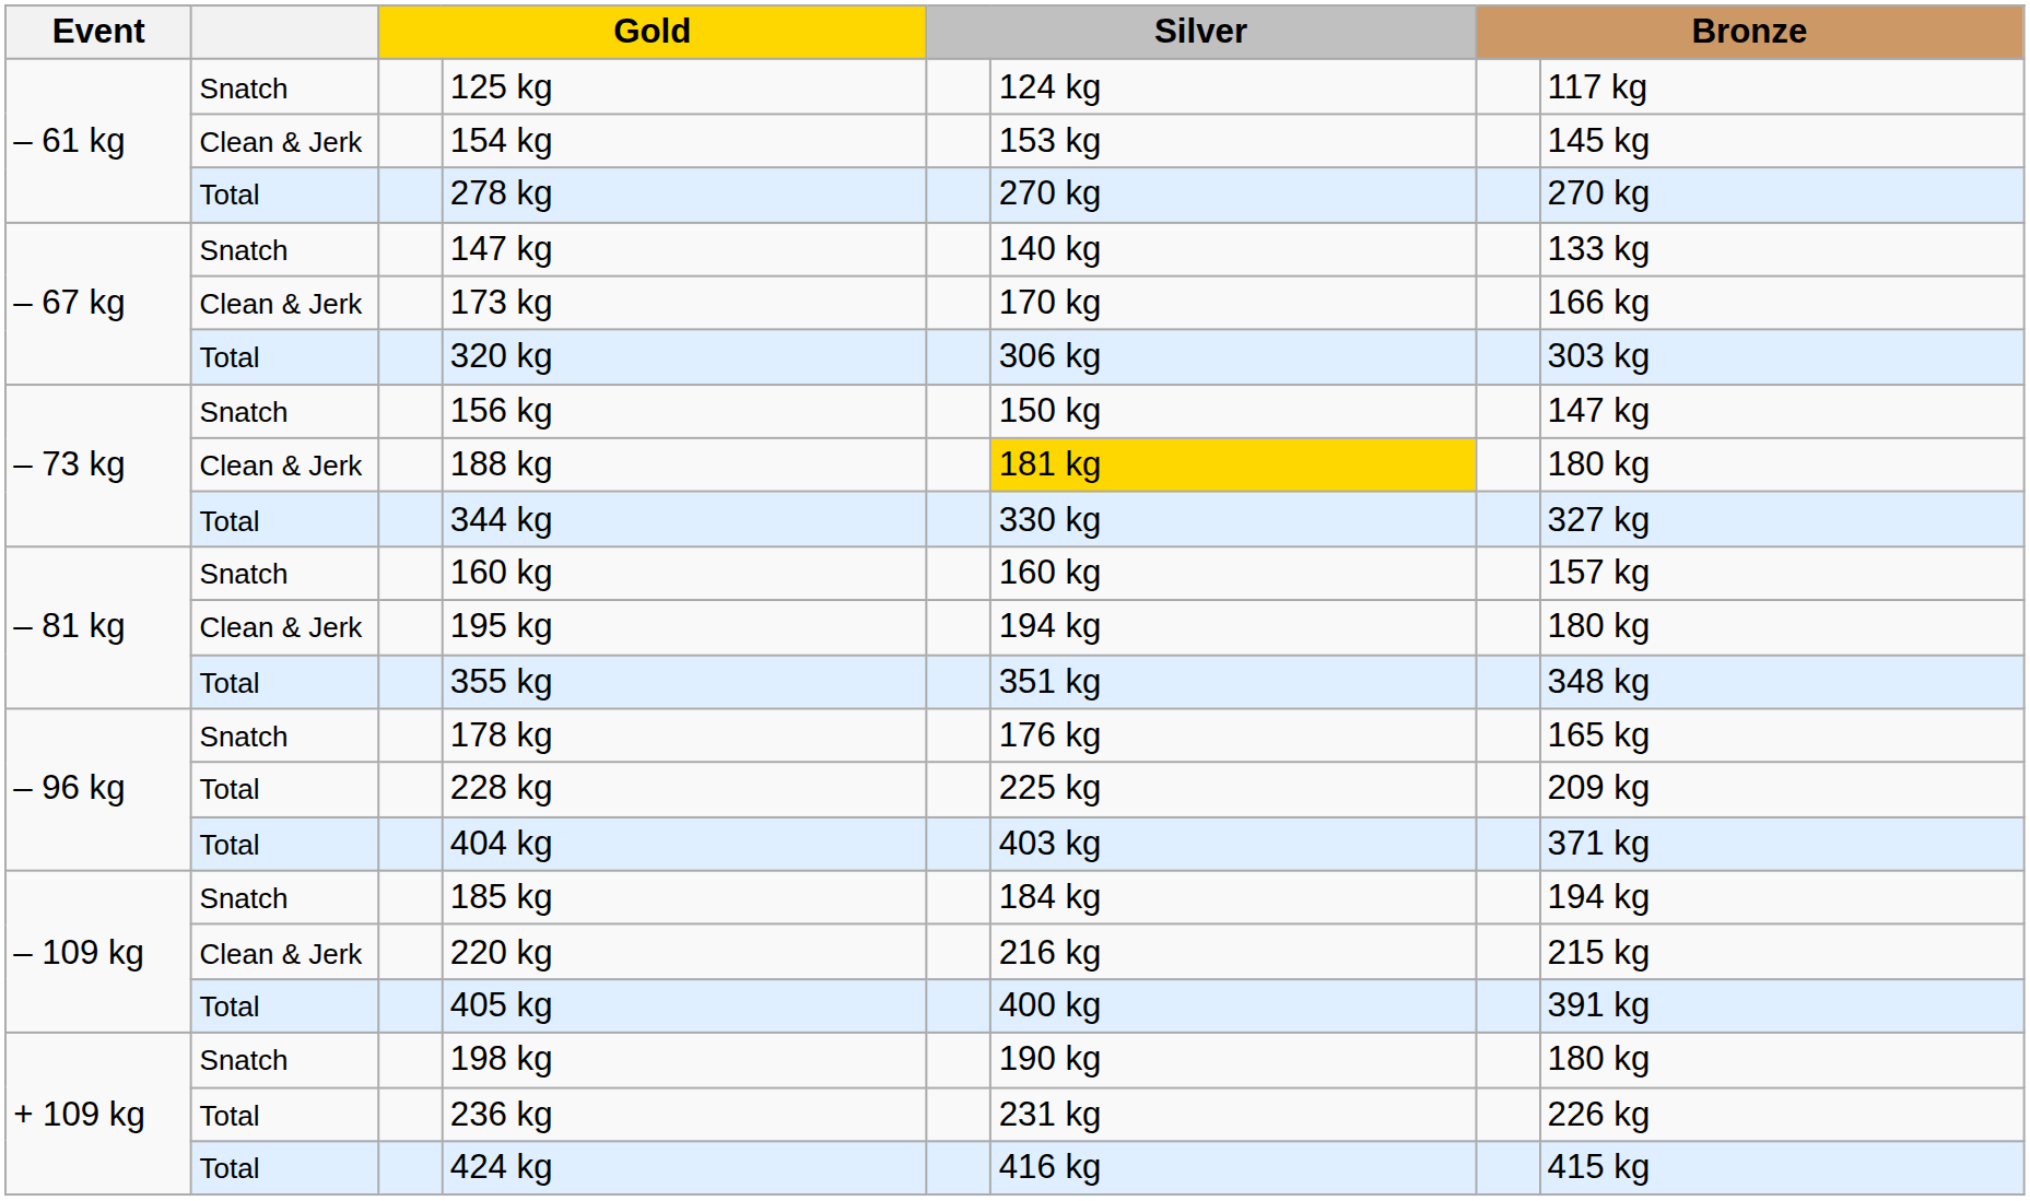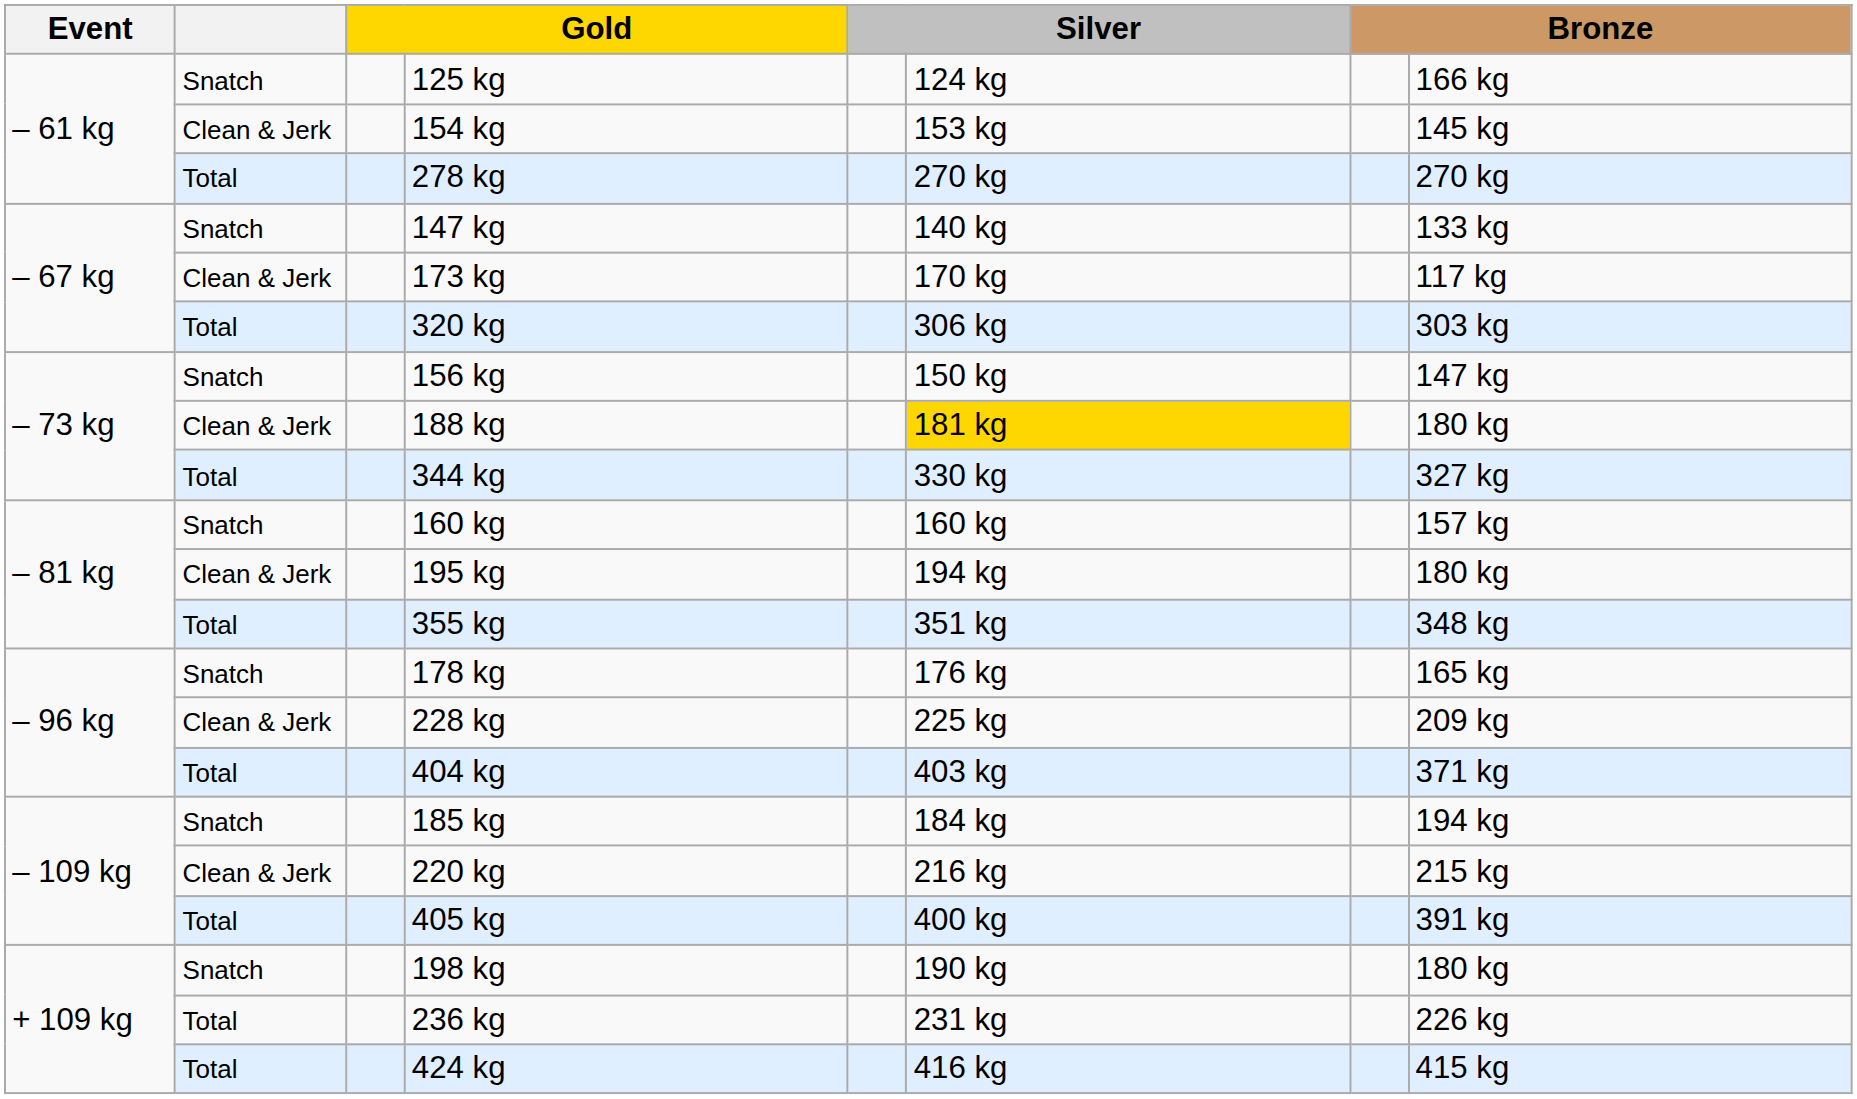 <table class="wikitable">
 <tr>
 <th width=80>Event</th>
 <th width=80></th>
 <td bgcolor=gold align="center" colspan=2 width=250><strong>Gold</strong></td>
 <td bgcolor=silver align="center" colspan=2 width=250><strong>Silver</strong></td>
 <td bgcolor=#cc9966 colspan=2 align="center" width=250><strong>Bronze</strong></td>
 </tr>
 <tr>
 <td rowspan=3>– 61 kg</td>
 <td><small>Snatch</small></td>
 <td></td>
 <td>125 kg</td>
 <td></td>
 <td>124 kg</td>
 <td></td>
-<td>117 kg</td>
+<td>166 kg</td>
 </tr>
 <tr>
 <td><small>Clean & Jerk</small></td>
 <td></td>
 <td>154 kg</td>
 <td></td>
 <td>153 kg</td>
 <td></td>
 <td>145 kg</td>
 </tr>
 <tr bgcolor=#dfefff>
 <td><small>Total</small></td>
 <td></td>
 <td>278 kg</td>
 <td></td>
 <td>270 kg</td>
 <td></td>
 <td>270 kg</td>
 </tr>
 <tr>
 <td rowspan=3>– 67 kg</td>
 <td><small>Snatch</small></td>
 <td></td>
 <td>147 kg</td>
 <td></td>
 <td>140 kg</td>
 <td></td>
 <td>133 kg</td>
 </tr>
 <tr>
 <td><small>Clean & Jerk</small></td>
 <td></td>
 <td>173 kg</td>
 <td></td>
 <td>170 kg</td>
 <td></td>
-<td>166 kg</td>
+<td>117 kg</td>
 </tr>
 <tr bgcolor=#dfefff>
 <td><small>Total</small></td>
 <td></td>
 <td>320 kg</td>
 <td></td>
 <td>306 kg</td>
 <td></td>
 <td>303 kg</td>
 </tr>
 <tr>
 <td rowspan=3>– 73 kg</td>
 <td><small>Snatch</small></td>
 <td></td>
 <td>156 kg</td>
 <td></td>
 <td>150 kg</td>
 <td></td>
 <td>147 kg</td>
 </tr>
 <tr>
 <td><small>Clean & Jerk</small></td>
 <td></td>
 <td>188 kg</td>
 <td></td>
 <td style="background: gold;">181 kg</td>
 <td></td>
 <td>180 kg</td>
 </tr>
 <tr bgcolor=#dfefff>
 <td><small>Total</small></td>
 <td></td>
 <td>344 kg</td>
 <td></td>
 <td>330 kg</td>
 <td></td>
 <td>327 kg</td>
 </tr>
 <tr>
 <td rowspan=3>– 81 kg</td>
 <td><small>Snatch</small></td>
 <td></td>
 <td>160 kg</td>
 <td></td>
 <td>160 kg</td>
 <td></td>
 <td>157 kg</td>
 </tr>
 <tr>
 <td><small>Clean & Jerk</small></td>
 <td></td>
 <td>195 kg</td>
 <td></td>
 <td>194 kg</td>
 <td></td>
 <td>180 kg</td>
 </tr>
 <tr bgcolor=#dfefff>
 <td><small>Total</small></td>
 <td></td>
 <td>355 kg</td>
 <td></td>
 <td>351 kg</td>
 <td></td>
 <td>348 kg</td>
 </tr>
 <tr>
 <td rowspan=3>– 96 kg</td>
 <td><small>Snatch</small></td>
 <td></td>
 <td>178 kg</td>
 <td></td>
 <td>176 kg</td>
 <td></td>
 <td>165 kg</td>
 </tr>
 <tr>
-<td><small>Total</small></td>
+<td><small>Clean & Jerk</small></td>
 <td></td>
 <td>228 kg</td>
 <td></td>
 <td>225 kg</td>
 <td></td>
 <td>209 kg</td>
 </tr>
 <tr bgcolor=#dfefff>
 <td><small>Total</small></td>
 <td></td>
 <td>404 kg</td>
 <td></td>
 <td>403 kg</td>
 <td></td>
 <td>371 kg</td>
 </tr>
 <tr>
 <td rowspan=3>– 109 kg</td>
 <td><small>Snatch</small></td>
 <td></td>
 <td>185 kg</td>
 <td></td>
 <td>184 kg</td>
 <td></td>
 <td>194 kg</td>
 </tr>
 <tr>
 <td><small>Clean & Jerk</small></td>
 <td></td>
 <td>220 kg</td>
 <td></td>
 <td>216 kg</td>
 <td></td>
 <td>215 kg</td>
 </tr>
 <tr bgcolor=#dfefff>
 <td><small>Total</small></td>
 <td></td>
 <td>405 kg</td>
 <td></td>
 <td>400 kg</td>
 <td></td>
 <td>391 kg</td>
 </tr>
 <tr>
 <td rowspan=3>+ 109 kg</td>
 <td><small>Snatch</small></td>
 <td></td>
 <td>198 kg</td>
 <td></td>
 <td>190 kg</td>
 <td></td>
 <td>180 kg</td>
 </tr>
 <tr>
 <td><small>Total</small></td>
 <td></td>
 <td>236 kg</td>
 <td></td>
 <td>231 kg</td>
 <td></td>
 <td>226 kg</td>
 </tr>
 <tr bgcolor=#dfefff>
 <td><small>Total</small></td>
 <td></td>
 <td>424 kg</td>
 <td></td>
 <td>416 kg</td>
 <td></td>
 <td>415 kg</td>
 </tr>
 </table>
